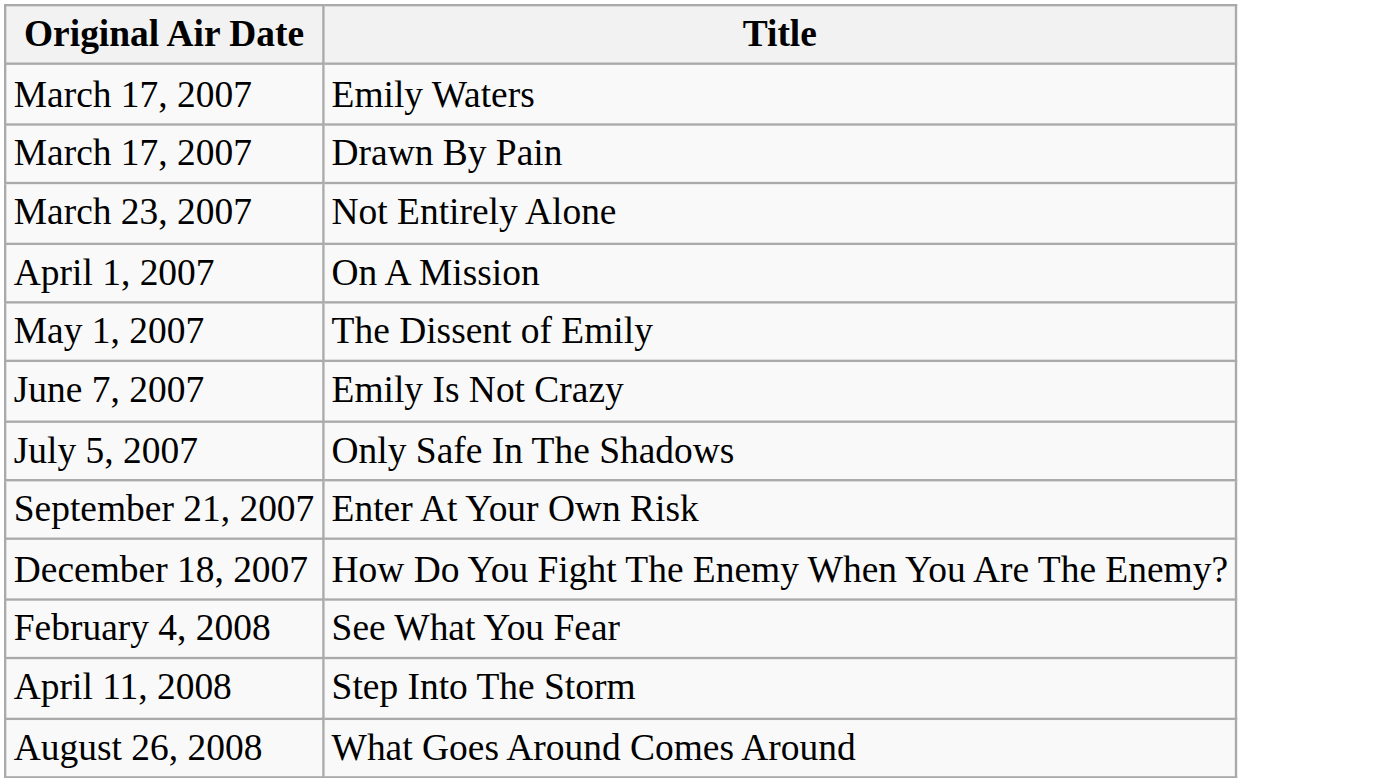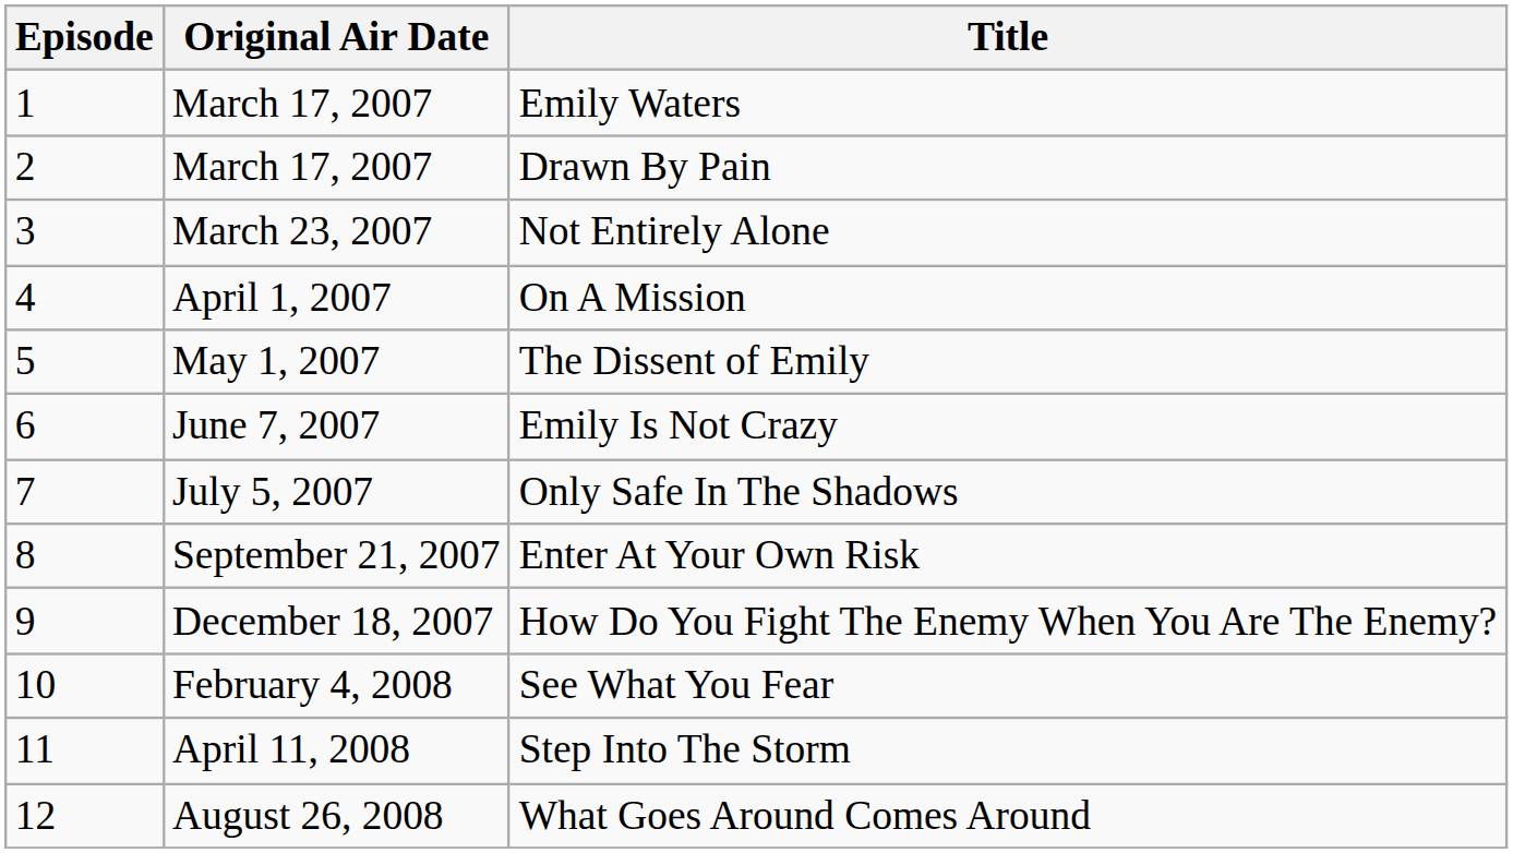 <table class="wikitable" style="text-align:left">
 <tr>
+<th>Episode</th>
 <th>Original Air Date</th>
 <th>Title</th>
 </tr>
 <tr>
+<td>1</td>
 <td>March 17, 2007</td>
 <td>Emily Waters</td>
 </tr>
 <tr>
+<td>2</td>
 <td>March 17, 2007</td>
 <td>Drawn By Pain</td>
 </tr>
 <tr>
+<td>3</td>
 <td>March 23, 2007</td>
 <td>Not Entirely Alone</td>
 </tr>
 <tr>
+<td>4</td>
 <td>April 1, 2007</td>
 <td>On A Mission</td>
 </tr>
 <tr>
+<td>5</td>
 <td>May 1, 2007</td>
 <td>The Dissent of Emily</td>
 </tr>
 <tr>
+<td>6</td>
 <td>June 7, 2007</td>
 <td>Emily Is Not Crazy</td>
 </tr>
 <tr>
+<td>7</td>
 <td>July 5, 2007</td>
 <td>Only Safe In The Shadows</td>
 </tr>
 <tr>
+<td>8</td>
 <td>September 21, 2007</td>
 <td>Enter At Your Own Risk</td>
 </tr>
 <tr>
+<td>9</td>
 <td>December 18, 2007</td>
 <td>How Do You Fight The Enemy When You Are The Enemy?</td>
 </tr>
 <tr>
+<td>10</td>
 <td>February 4, 2008</td>
 <td>See What You Fear</td>
 </tr>
 <tr>
+<td>11</td>
 <td>April 11, 2008</td>
 <td>Step Into The Storm</td>
 </tr>
 <tr>
+<td>12</td>
 <td>August 26, 2008</td>
 <td>What Goes Around Comes Around</td>
 </tr>
 </table>
